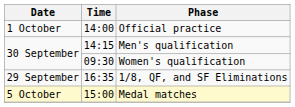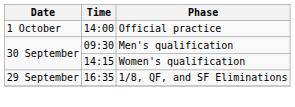 <table class=wikitable>
 <tr>
 <th>Date</th>
 <th>Time</th>
 <th>Phase</th>
 </tr>
 <tr>
 <td>1 October</td>
 <td>14:00</td>
 <td>Official practice</td>
 </tr>
 <tr>
 <td rowspan=2>30 September</td>
-<td>14:15</td>
+<td>09:30</td>
 <td>Men's qualification</td>
 </tr>
 <tr>
-<td>09:30</td>
+<td>14:15</td>
 <td>Women's qualification</td>
 </tr>
 <tr>
 <td>29 September</td>
 <td>16:35</td>
 <td>1/8, QF, and SF Eliminations</td>
 </tr>
-<tr style=background:lemonchiffon>
-<td>5 October</td>
-<td>15:00</td>
-<td>Medal matches</td>
-</tr>
 <tr>
 </tr>
 </table>
